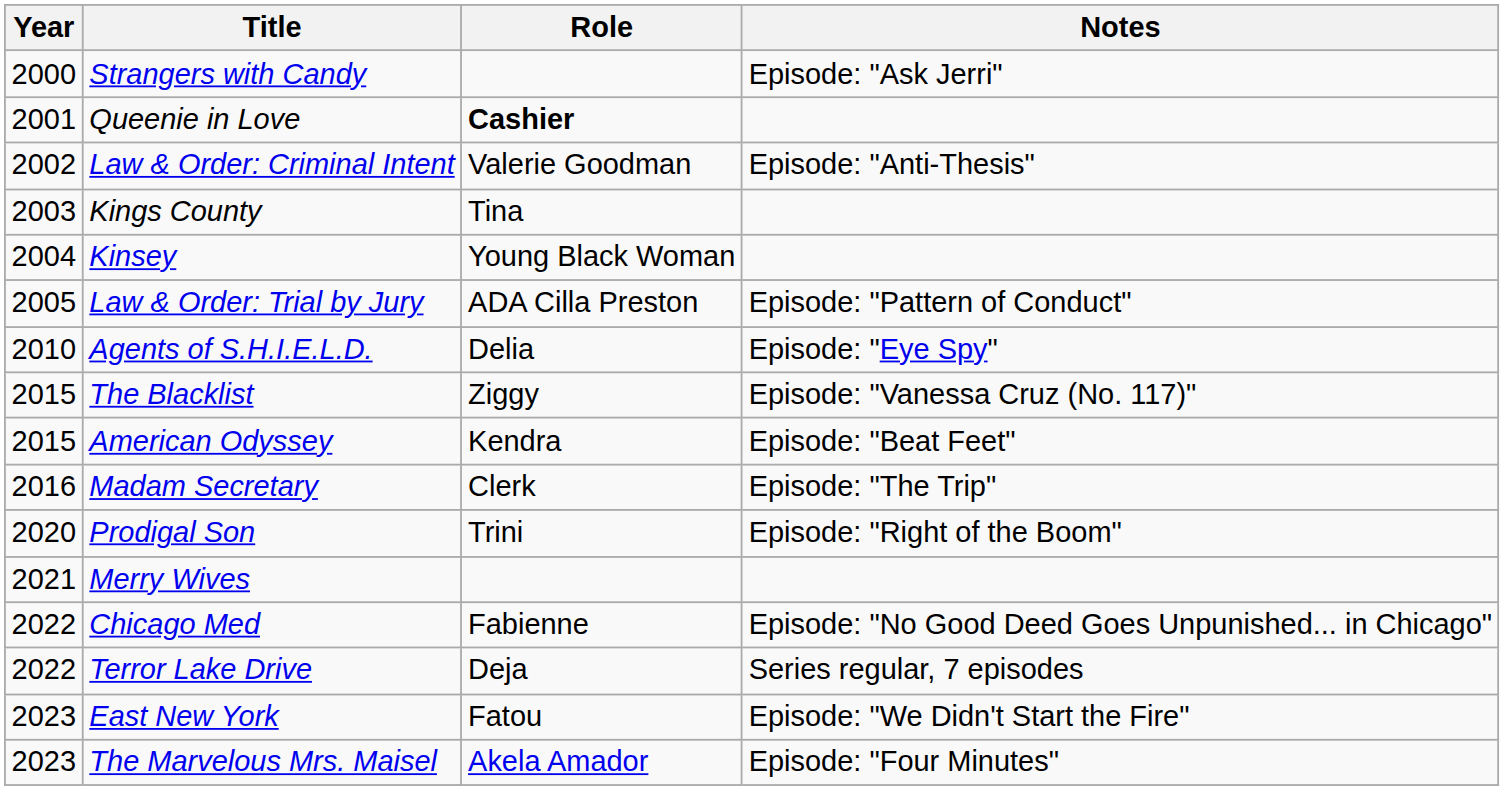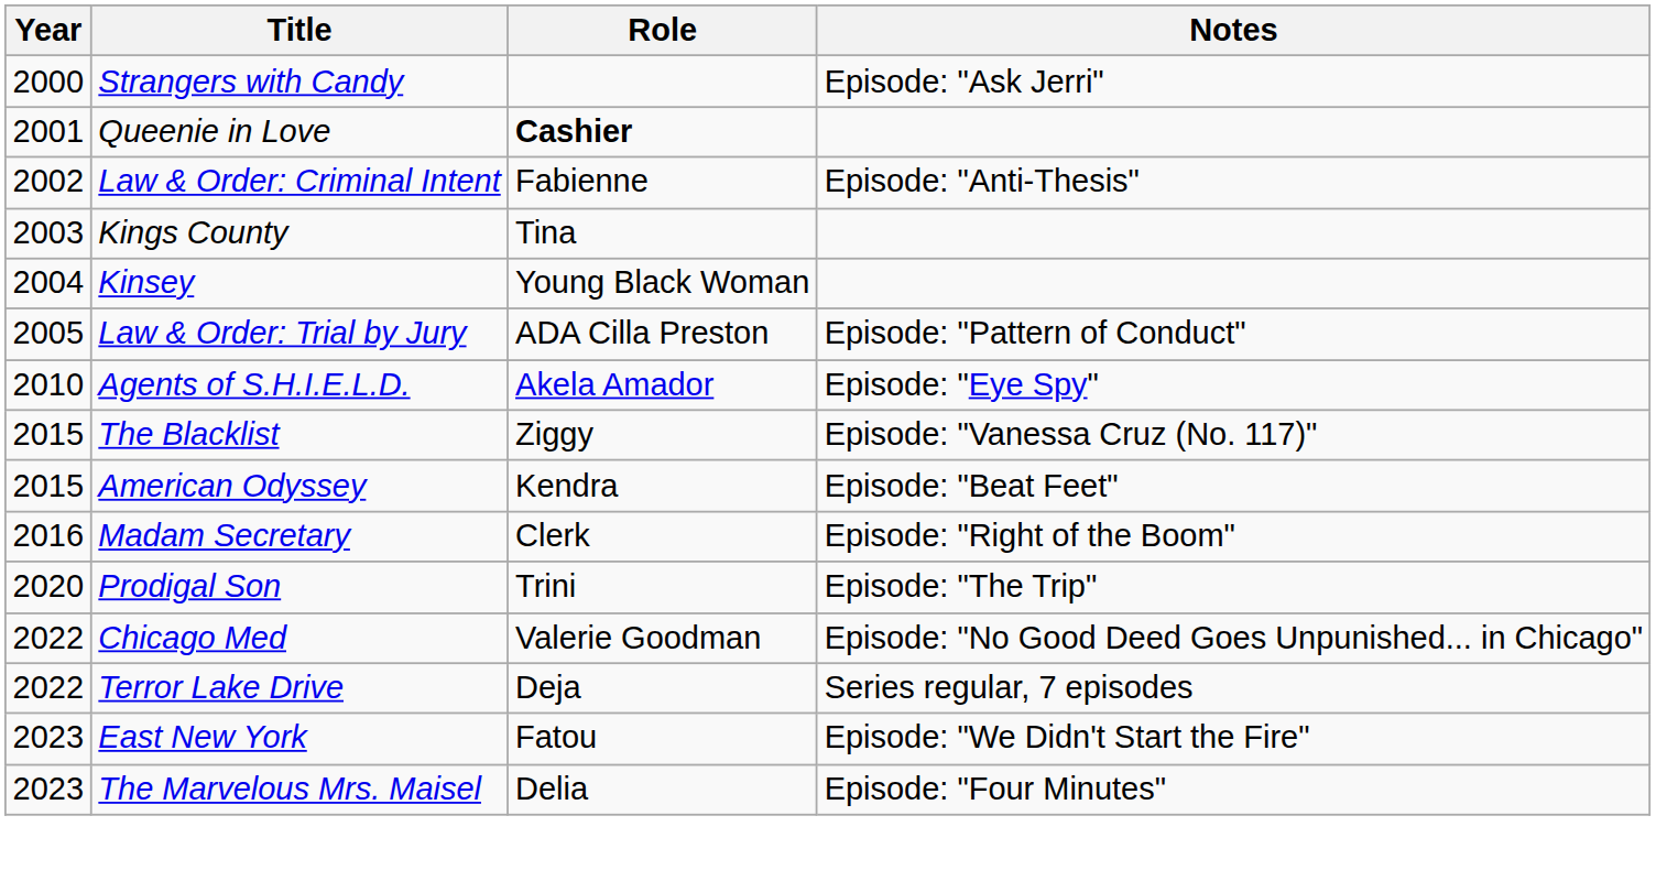 <table class="wikitable sortable">
 <tr>
 <th>Year</th>
 <th>Title</th>
 <th>Role</th>
 <th class="unsortable">Notes</th>
 </tr>
 <tr>
 <td>2000</td>
 <td><em><a href='#'>Strangers with Candy</a></em></td>
 <td></td>
 <td>Episode: "Ask Jerri"</td>
 </tr>
 <tr>
 <td>2001</td>
 <td><em>Queenie in Love</em></td>
 <td><strong>Cashier</strong></td>
 <td></td>
 </tr>
 <tr>
 <td>2002</td>
 <td><em><a href='#'>Law & Order: Criminal Intent</a></em></td>
-<td>Valerie Goodman</td>
+<td>Fabienne</td>
 <td>Episode: "Anti-Thesis"</td>
 </tr>
 <tr>
 <td>2003</td>
 <td><em>Kings County</em></td>
 <td>Tina</td>
 <td></td>
 </tr>
 <tr>
 <td>2004</td>
 <td><em><a href='#'>Kinsey</a></em></td>
 <td>Young Black Woman</td>
 <td></td>
 </tr>
 <tr>
 <td>2005</td>
 <td><em><a href='#'>Law & Order: Trial by Jury</a></em></td>
 <td>ADA Cilla Preston</td>
 <td>Episode: "Pattern of Conduct"</td>
 </tr>
 <tr>
 <td>2010</td>
 <td><em><a href='#'>Agents of S.H.I.E.L.D.</a></em></td>
-<td>Delia</td>
+<td><a href='#'>Akela Amador</a></td>
 <td>Episode: "<a href='#'>Eye Spy</a>"</td>
 </tr>
 <tr>
 <td>2015</td>
 <td><em><a href='#'>The Blacklist</a></em></td>
 <td>Ziggy</td>
 <td>Episode: "Vanessa Cruz (No. 117)"</td>
 </tr>
 <tr>
 <td>2015</td>
 <td><em><a href='#'>American Odyssey</a></em></td>
 <td>Kendra</td>
 <td>Episode: "Beat Feet"</td>
 </tr>
 <tr>
 <td>2016</td>
 <td><em><a href='#'>Madam Secretary</a></em></td>
 <td>Clerk</td>
-<td>Episode: "The Trip"</td>
+<td>Episode: "Right of the Boom"</td>
 </tr>
 <tr>
 <td>2020</td>
 <td><em><a href='#'>Prodigal Son</a></em></td>
 <td>Trini</td>
-<td>Episode: "Right of the Boom"</td>
-</tr>
-<tr>
-<td>2021</td>
-<td><em><a href='#'>Merry Wives</a></em></td>
-<td></td>
-<td></td>
+<td>Episode: "The Trip"</td>
 </tr>
 <tr>
 <td>2022</td>
 <td><em><a href='#'>Chicago Med</a></em></td>
-<td>Fabienne</td>
+<td>Valerie Goodman</td>
 <td>Episode: "No Good Deed Goes Unpunished... in Chicago"</td>
 </tr>
 <tr>
 <td>2022</td>
 <td><em><a href='#'>Terror Lake Drive</a></em></td>
 <td>Deja</td>
 <td>Series regular, 7 episodes</td>
 </tr>
 <tr>
 <td>2023</td>
 <td><em><a href='#'>East New York</a></em></td>
 <td>Fatou</td>
 <td>Episode: "We Didn't Start the Fire"</td>
 </tr>
 <tr>
 <td>2023</td>
 <td><em><a href='#'>The Marvelous Mrs. Maisel</a></em></td>
-<td><a href='#'>Akela Amador</a></td>
+<td>Delia</td>
 <td>Episode: "Four Minutes"</td>
 </tr>
 </table>
